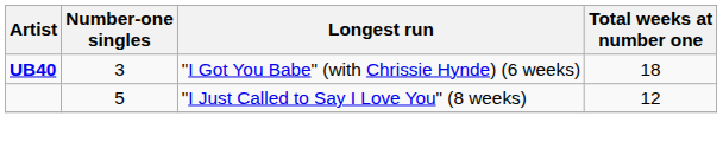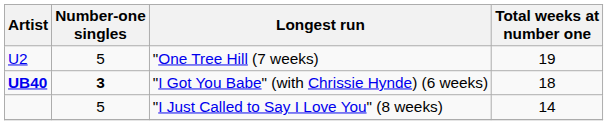 <table class="wikitable sortable">
 <tr>
 <th>Artist</th>
 <th>Number-one<br>singles</th>
 <th>Longest run</th>
 <th>Total weeks at<br>number one</th>
 </tr>
 <tr>
+<td><a href='#'>U2</a></td>
+<td align="center">5</td>
+<td>"<a href='#'>One Tree Hill</a> (7  weeks) </td>
+<td align="center">19</td>
+</tr>
+<tr>
 <td><strong><a href='#'>UB40</a></strong></td>
-<td align="center">3</td>
+<td align="center"><strong>3</strong></td>
 <td>"<a href='#'>I Got You Babe</a>" (with <a href='#'>Chrissie Hynde</a>) (6 weeks) </td>
 <td align="center">18</td>
 </tr>
 <tr>
 <td></td>
 <td align="center">5</td>
 <td>"<a href='#'>I Just Called to Say I Love You</a>" (8  weeks) </td>
-<td align="center">12</td>
+<td align="center">14</td>
 </tr>
 <tr>
 </tr>
 </table>
